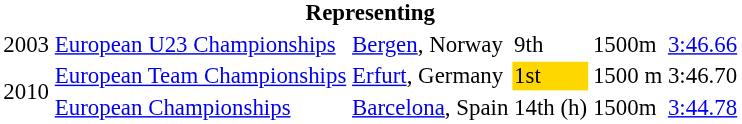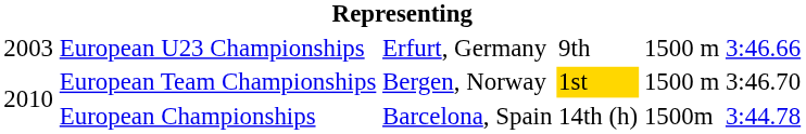 <table>
 <tr>
 <th colspan="6">Representing </th>
 </tr>
 <tr>
 <td>2003</td>
 <td><a href='#'>European U23 Championships</a></td>
-<td><a href='#'>Bergen</a>, Norway</td>
+<td><a href='#'>Erfurt</a>, Germany</td>
 <td>9th</td>
-<td>1500m</td>
+<td>1500 m</td>
 <td><a href='#'>3:46.66</a></td>
 </tr>
 <tr>
 <td rowspan=2>2010</td>
 <td><a href='#'>European Team Championships</a></td>
-<td><a href='#'>Erfurt</a>, Germany</td>
+<td><a href='#'>Bergen</a>, Norway</td>
 <td bgcolor="gold">1st</td>
 <td>1500 m</td>
 <td>3:46.70</td>
 </tr>
 <tr>
 <td><a href='#'>European Championships</a></td>
 <td><a href='#'>Barcelona</a>, Spain</td>
 <td>14th (h)</td>
 <td>1500m</td>
 <td><a href='#'>3:44.78</a></td>
 </tr>
 </table>
